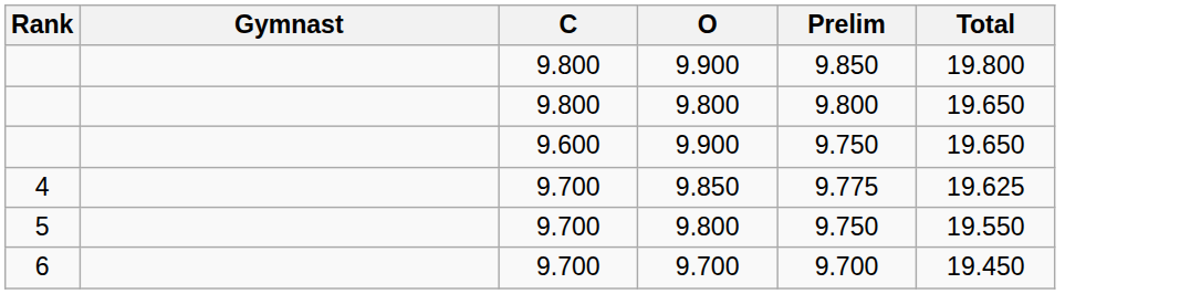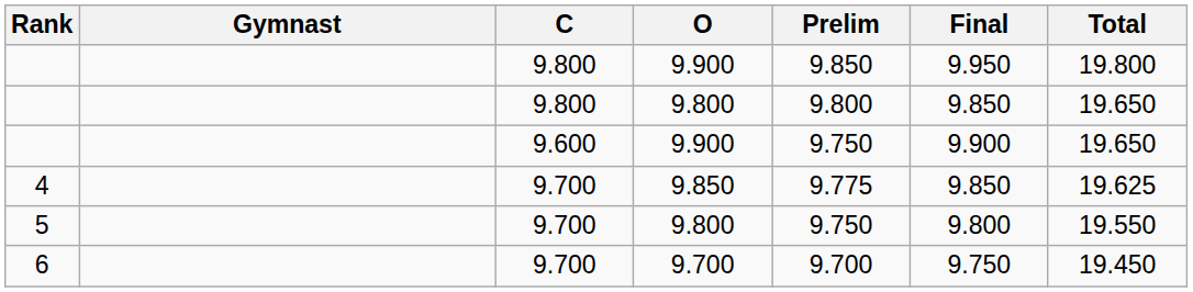 <table class="wikitable" style="text-align:center">
 <tr>
 <th>Rank</th>
 <th style="width:16em">Gymnast</th>
 <th style="width:5em">C</th>
 <th style="width:5em">O</th>
 <th style="width:5em">Prelim</th>
+<th style="width:5em">Final</th>
 <th style="width:5em">Total</th>
 </tr>
 <tr>
 <td></td>
 <td align=left></td>
 <td>9.800</td>
 <td>9.900</td>
 <td>9.850</td>
+<td>9.950</td>
 <td>19.800</td>
 </tr>
 <tr>
 <td></td>
 <td align=left></td>
 <td>9.800</td>
 <td>9.800</td>
 <td>9.800</td>
+<td>9.850</td>
 <td>19.650</td>
 </tr>
 <tr>
 <td></td>
 <td align=left></td>
 <td>9.600</td>
 <td>9.900</td>
 <td>9.750</td>
+<td>9.900</td>
 <td>19.650</td>
 </tr>
 <tr>
 <td>4</td>
 <td align=left></td>
 <td>9.700</td>
 <td>9.850</td>
 <td>9.775</td>
+<td>9.850</td>
 <td>19.625</td>
 </tr>
 <tr>
 <td>5</td>
 <td align=left></td>
 <td>9.700</td>
 <td>9.800</td>
 <td>9.750</td>
+<td>9.800</td>
 <td>19.550</td>
 </tr>
 <tr>
 <td>6</td>
 <td align=left></td>
 <td>9.700</td>
 <td>9.700</td>
 <td>9.700</td>
+<td>9.750</td>
 <td>19.450</td>
 </tr>
 </table>
